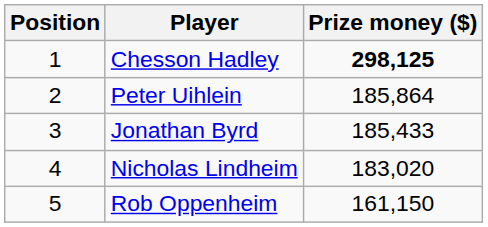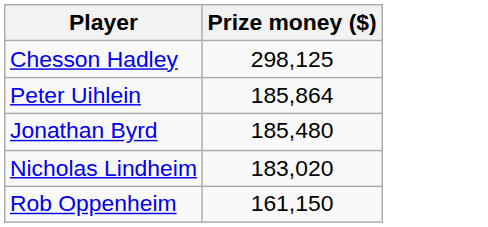 <table class="wikitable">
 <tr>
-<th>Position</th>
 <th>Player</th>
 <th>Prize money ($)</th>
 </tr>
 <tr>
-<td align=center>1</td>
 <td> <a href='#'>Chesson Hadley</a></td>
-<td align=center><strong>298,125</strong></td>
+<td align=center>298,125</td>
 </tr>
 <tr>
-<td align=center>2</td>
 <td> <a href='#'>Peter Uihlein</a></td>
 <td align=center>185,864</td>
 </tr>
 <tr>
-<td align=center>3</td>
 <td> <a href='#'>Jonathan Byrd</a></td>
-<td align=center>185,433</td>
+<td align=center>185,480</td>
 </tr>
 <tr>
-<td align=center>4</td>
 <td> <a href='#'>Nicholas Lindheim</a></td>
 <td align=center>183,020</td>
 </tr>
 <tr>
-<td align=center>5</td>
 <td> <a href='#'>Rob Oppenheim</a></td>
 <td align=center>161,150</td>
 </tr>
 </table>
